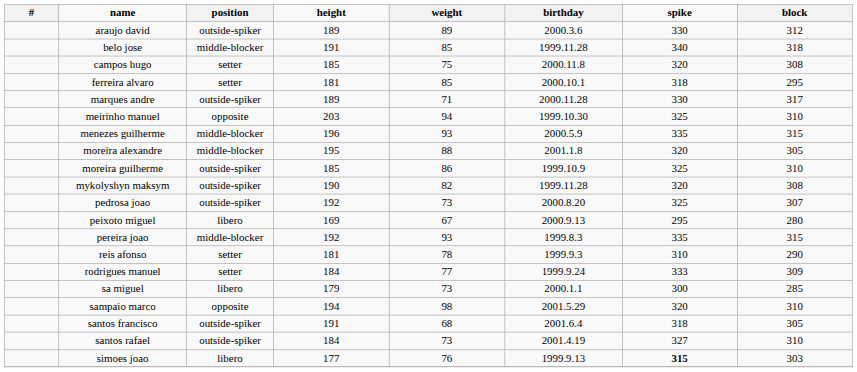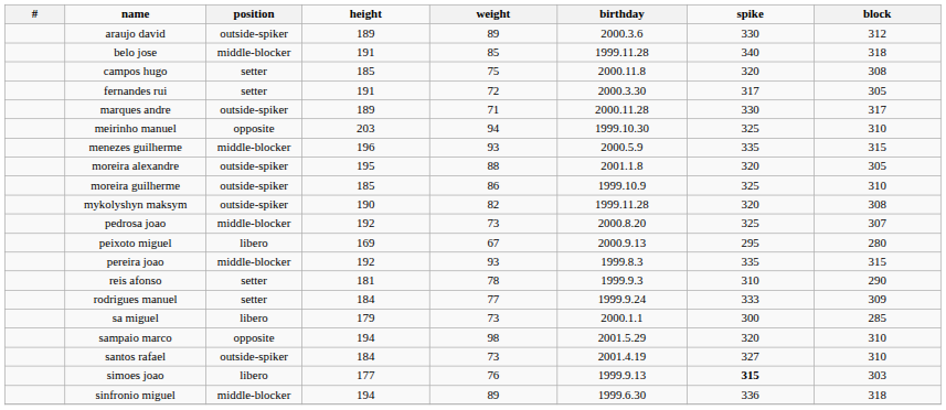 <table class="wikitable sortable" style="text-align:center;">
 <tr>
 <th style="width:5em">#</th>
 <td style="width:12em"><strong>name</strong></td>
 <th style="width:8em"><strong>position</strong></th>
 <td style="width:11em"><strong>height</strong></td>
 <th style="width:11em"><strong>weight</strong></th>
 <th style="width:11em"><strong>birthday</strong></th>
 <td style="width:11em"><strong>spike</strong></td>
 <th style="width:11em"><strong>block</strong></th>
 </tr>
 <tr>
 <td></td>
 <td>araujo david</td>
 <td>outside-spiker</td>
 <td>189</td>
 <td>89</td>
 <td>2000.3.6</td>
 <td>330</td>
 <td>312</td>
 </tr>
 <tr>
 <td></td>
 <td>belo jose</td>
 <td>middle-blocker</td>
 <td>191</td>
 <td>85</td>
 <td>1999.11.28</td>
 <td>340</td>
 <td>318</td>
 </tr>
 <tr>
 <td></td>
 <td>campos hugo</td>
 <td>setter</td>
 <td>185</td>
 <td>75</td>
 <td>2000.11.8</td>
 <td>320</td>
 <td>308</td>
 </tr>
 <tr>
 <td></td>
-<td>ferreira alvaro</td>
+<td>fernandes rui</td>
 <td>setter</td>
-<td>181</td>
-<td>85</td>
-<td>2000.10.1</td>
-<td>318</td>
-<td>295</td>
+<td>191</td>
+<td>72</td>
+<td>2000.3.30</td>
+<td>317</td>
+<td>305</td>
 </tr>
 <tr>
 <td></td>
 <td>marques andre</td>
 <td>outside-spiker</td>
 <td>189</td>
 <td>71</td>
 <td>2000.11.28</td>
 <td>330</td>
 <td>317</td>
 </tr>
 <tr>
 <td></td>
 <td>meirinho manuel</td>
 <td>opposite</td>
 <td>203</td>
 <td>94</td>
 <td>1999.10.30</td>
 <td>325</td>
 <td>310</td>
 </tr>
 <tr>
 <td></td>
 <td>menezes guilherme</td>
 <td>middle-blocker</td>
 <td>196</td>
 <td>93</td>
 <td>2000.5.9</td>
 <td>335</td>
 <td>315</td>
 </tr>
 <tr>
 <td></td>
 <td>moreira alexandre</td>
-<td>middle-blocker</td>
+<td>outside-spiker</td>
 <td>195</td>
 <td>88</td>
 <td>2001.1.8</td>
 <td>320</td>
 <td>305</td>
 </tr>
 <tr>
 <td></td>
 <td>moreira guilherme</td>
 <td>outside-spiker</td>
 <td>185</td>
 <td>86</td>
 <td>1999.10.9</td>
 <td>325</td>
 <td>310</td>
 </tr>
 <tr>
 <td></td>
 <td>mykolyshyn maksym</td>
 <td>outside-spiker</td>
 <td>190</td>
 <td>82</td>
 <td>1999.11.28</td>
 <td>320</td>
 <td>308</td>
 </tr>
 <tr>
 <td></td>
 <td>pedrosa joao</td>
-<td>outside-spiker</td>
+<td>middle-blocker</td>
 <td>192</td>
 <td>73</td>
 <td>2000.8.20</td>
 <td>325</td>
 <td>307</td>
 </tr>
 <tr>
 <td></td>
 <td>peixoto miguel</td>
 <td>libero</td>
 <td>169</td>
 <td>67</td>
 <td>2000.9.13</td>
 <td>295</td>
 <td>280</td>
 </tr>
 <tr>
 <td></td>
 <td>pereira joao</td>
 <td>middle-blocker</td>
 <td>192</td>
 <td>93</td>
 <td>1999.8.3</td>
 <td>335</td>
 <td>315</td>
 </tr>
 <tr>
 <td></td>
 <td>reis afonso</td>
 <td>setter</td>
 <td>181</td>
 <td>78</td>
 <td>1999.9.3</td>
 <td>310</td>
 <td>290</td>
 </tr>
 <tr>
 <td></td>
 <td>rodrigues manuel</td>
 <td>setter</td>
 <td>184</td>
 <td>77</td>
 <td>1999.9.24</td>
 <td>333</td>
 <td>309</td>
 </tr>
 <tr>
 <td></td>
 <td>sa miguel</td>
 <td>libero</td>
 <td>179</td>
 <td>73</td>
 <td>2000.1.1</td>
 <td>300</td>
 <td>285</td>
 </tr>
 <tr>
 <td></td>
 <td>sampaio marco</td>
 <td>opposite</td>
 <td>194</td>
 <td>98</td>
 <td>2001.5.29</td>
 <td>320</td>
 <td>310</td>
 </tr>
 <tr>
 <td></td>
-<td>santos francisco</td>
-<td>outside-spiker</td>
-<td>191</td>
-<td>68</td>
-<td>2001.6.4</td>
-<td>318</td>
-<td>305</td>
-</tr>
-<tr>
-<td></td>
 <td>santos rafael</td>
 <td>outside-spiker</td>
 <td>184</td>
 <td>73</td>
 <td>2001.4.19</td>
 <td>327</td>
 <td>310</td>
 </tr>
 <tr>
 <td></td>
 <td>simoes joao</td>
 <td>libero</td>
 <td>177</td>
 <td>76</td>
 <td>1999.9.13</td>
 <td><strong>315</strong></td>
 <td>303</td>
 </tr>
 <tr>
+<td></td>
+<td>sinfronio miguel</td>
+<td>middle-blocker</td>
+<td>194</td>
+<td>89</td>
+<td>1999.6.30</td>
+<td>336</td>
+<td>318</td>
+</tr>
+<tr>
 </tr>
 </table>
